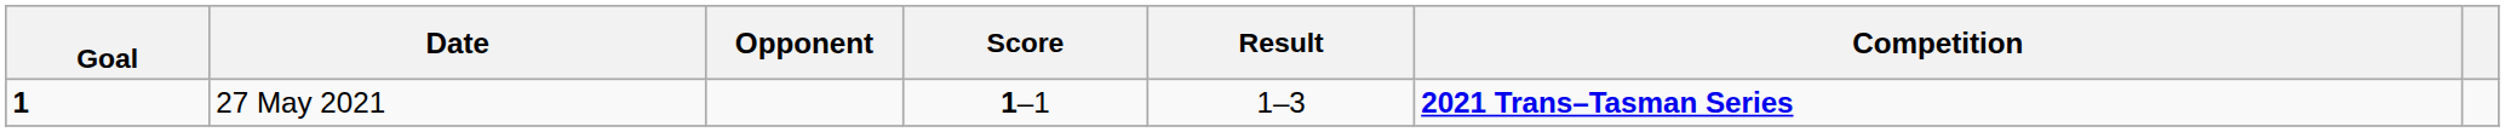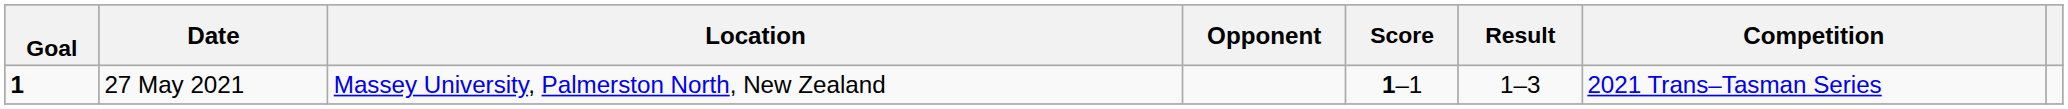 <table class="wikitable sortable" style="font-size:90%" width=97%>
 <tr>
 <th style="font-size:95%;" data-sort-type=number><br>Goal</th>
 <th align=center>Date</th>
+<th>Location</th>
 <th width=90>Opponent</th>
 <th data-sort-type="number" style="font-size:95%">Score</th>
 <th data-sort-type="number" style="font-size:95%">Result</th>
 <th>Competition</th>
 <th></th>
 </tr>
 <tr>
 <td><strong>1</strong></td>
 <td>27 May 2021</td>
+<td><a href='#'>Massey University</a>, <a href='#'>Palmerston North</a>, New Zealand</td>
 <td></td>
 <td align="center"><strong>1</strong>–1</td>
 <td align="center">1–3</td>
-<td><strong><a href='#'>2021 Trans–Tasman Series</a></strong></td>
+<td><a href='#'>2021 Trans–Tasman Series</a></td>
 <td></td>
 </tr>
 </table>
